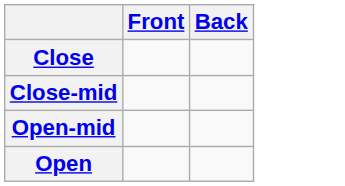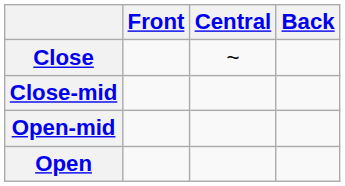 <table class="wikitable" style=text-align:center>
 <tr>
 <th></th>
 <th><a href='#'>Front</a></th>
+<th><a href='#'>Central</a></th>
 <th><a href='#'>Back</a></th>
 </tr>
 <tr>
 <th><a href='#'>Close</a></th>
 <td></td>
+<td> ~ </td>
 <td></td>
 </tr>
 <tr>
 <th><a href='#'>Close-mid</a></th>
+<td></td>
 <td></td>
 <td></td>
 </tr>
 <tr>
 <th><a href='#'>Open-mid</a></th>
 <td></td>
 <td></td>
+<td></td>
 </tr>
 <tr>
 <th><a href='#'>Open</a></th>
 <td></td>
 <td></td>
+<td></td>
 </tr>
 </table>
